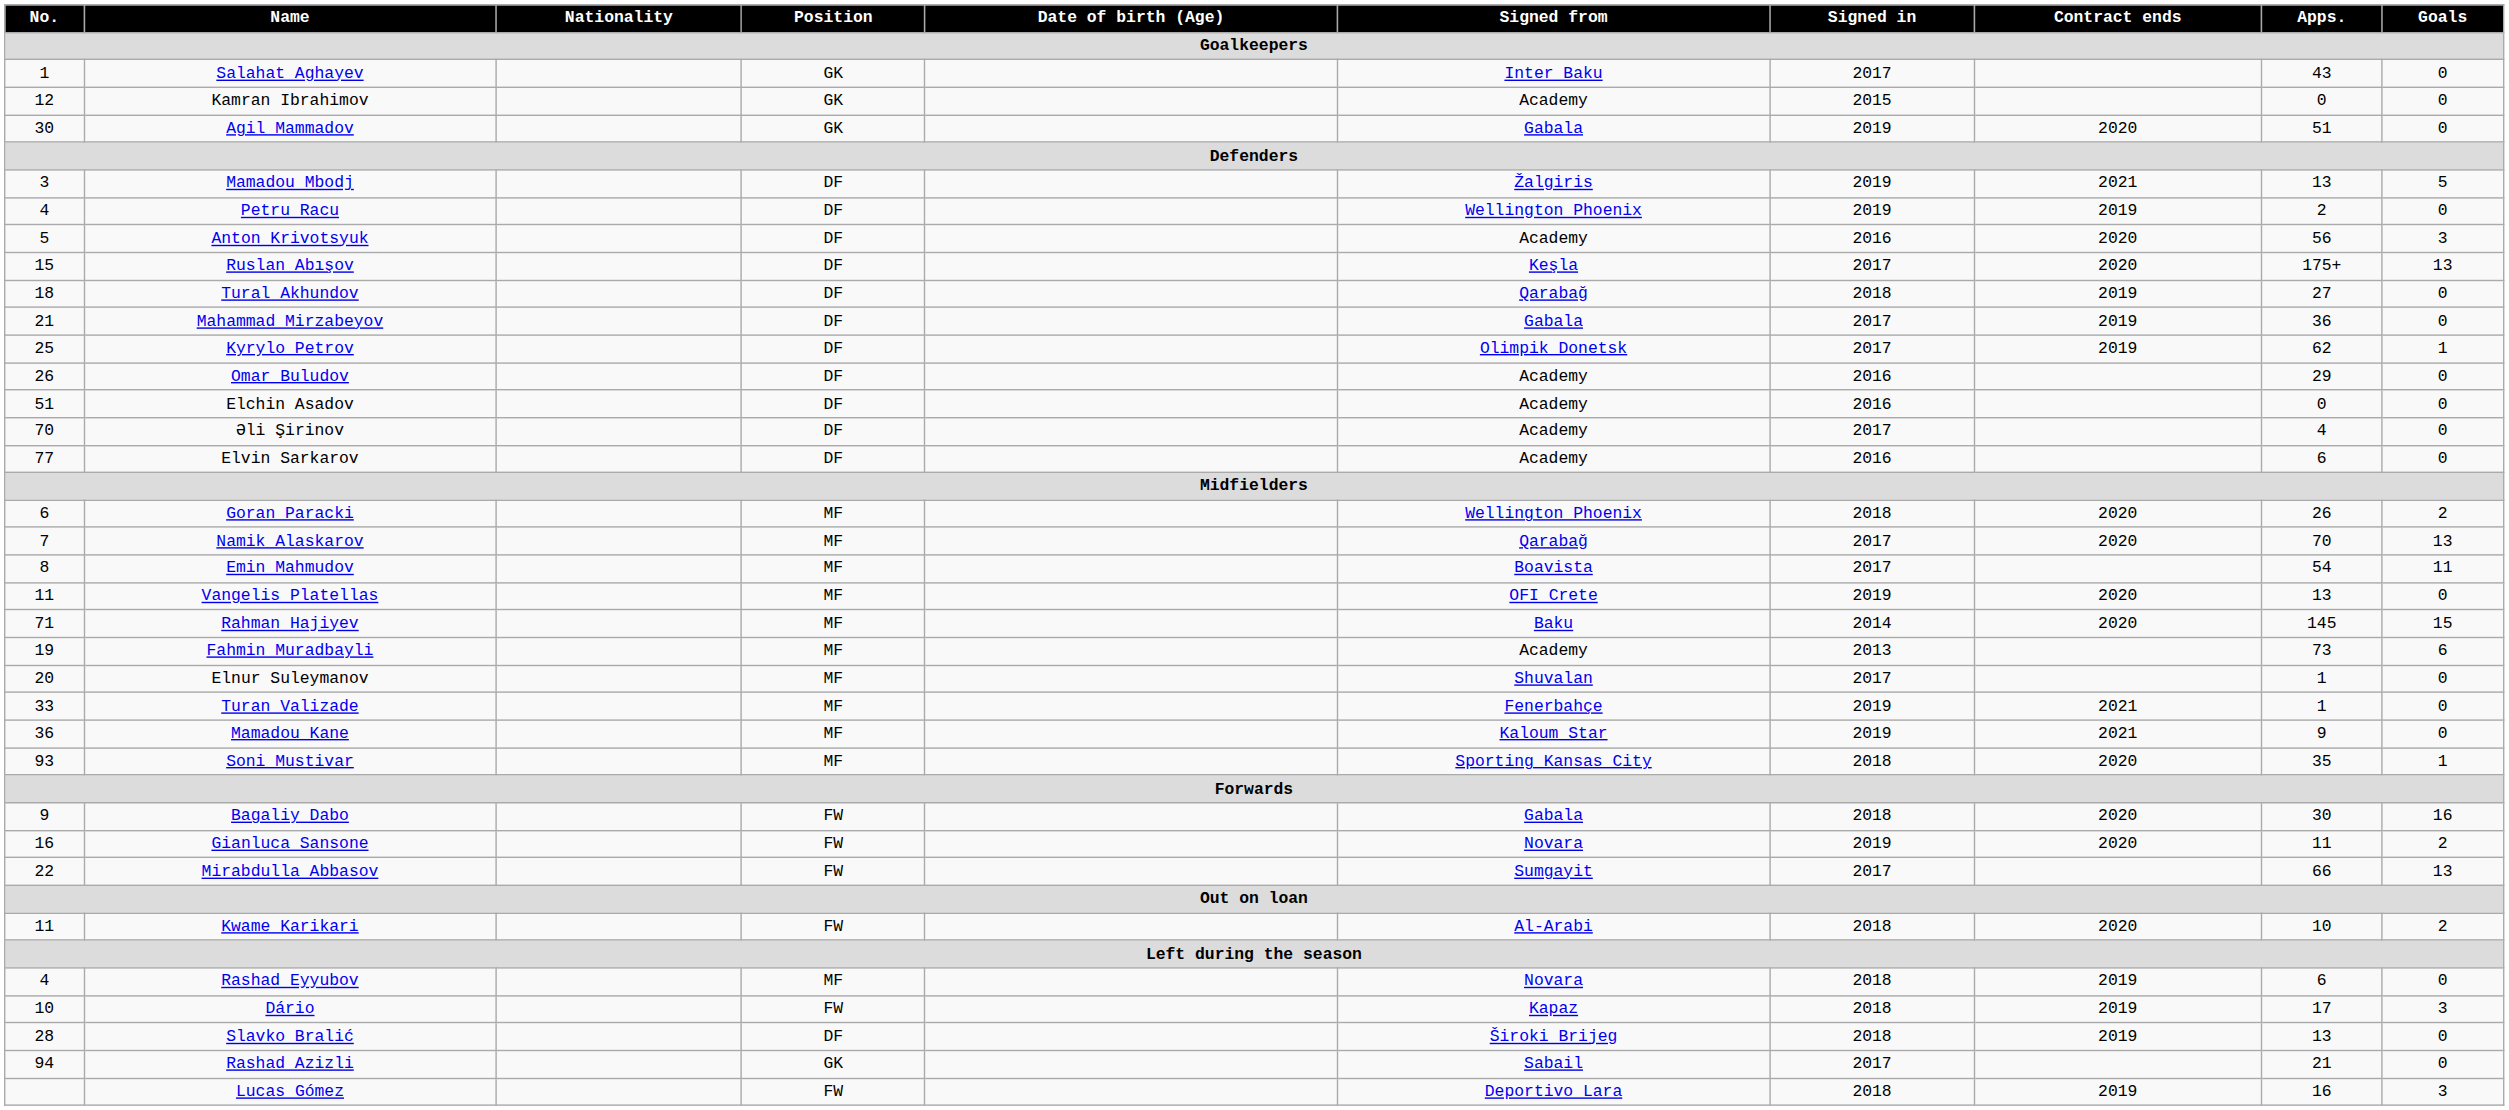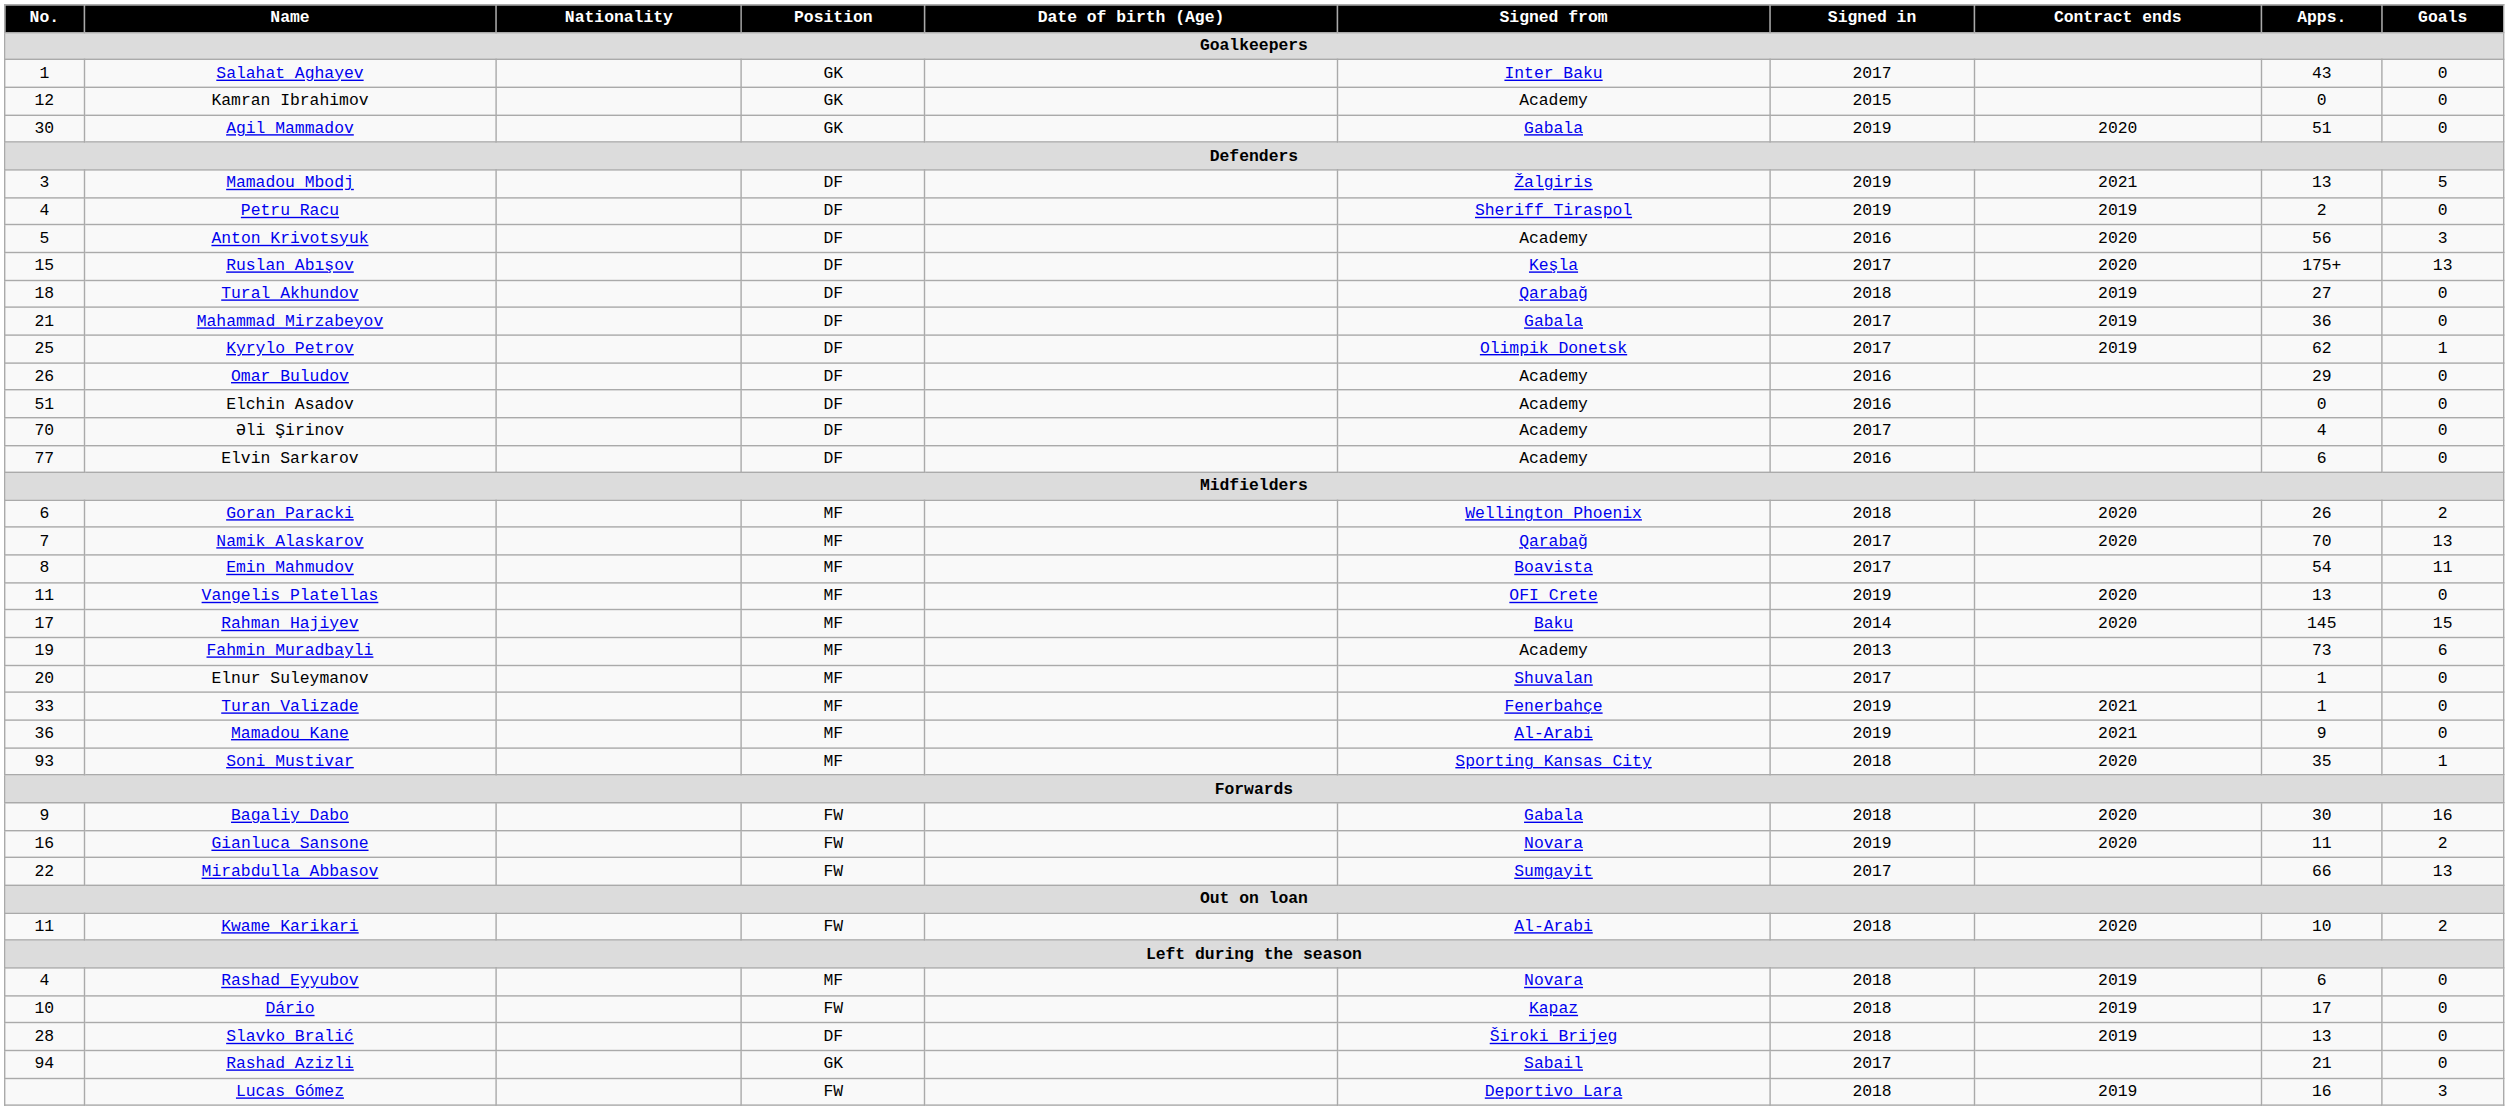 <table class="wikitable"  style="text-align:center; font-size:90%; width:90%;">
 <tr>
 <th style="background:#000000; color:#FFFFFF; text-align:center;">No.</th>
 <th style="background:#000000; color:#FFFFFF; text-align:center;">Name</th>
 <th style="background:#000000; color:#FFFFFF; text-align:center;">Nationality</th>
 <th style="background:#000000; color:#FFFFFF; text-align:center;">Position</th>
 <th style="background:#000000; color:#FFFFFF; text-align:center;">Date of birth (Age)</th>
 <th style="background:#000000; color:#FFFFFF; text-align:center;">Signed from</th>
 <th style="background:#000000; color:#FFFFFF; text-align:center;">Signed in</th>
 <th style="background:#000000; color:#FFFFFF; text-align:center;">Contract ends</th>
 <th style="background:#000000; color:#FFFFFF; text-align:center;">Apps.</th>
 <th style="background:#000000; color:#FFFFFF; text-align:center;">Goals</th>
 </tr>
 <tr>
 <th colspan="11"  style="background:#dcdcdc; text-align:center;">Goalkeepers</th>
 </tr>
 <tr>
 <td>1</td>
 <td><a href='#'>Salahat Aghayev</a></td>
 <td></td>
 <td>GK</td>
 <td></td>
 <td><a href='#'>Inter Baku</a></td>
 <td>2017</td>
 <td></td>
 <td>43</td>
 <td>0</td>
 </tr>
 <tr>
 <td>12</td>
 <td>Kamran Ibrahimov</td>
 <td></td>
 <td>GK</td>
 <td></td>
 <td>Academy</td>
 <td>2015</td>
 <td></td>
 <td>0</td>
 <td>0</td>
 </tr>
 <tr>
 <td>30</td>
 <td><a href='#'>Agil Mammadov</a></td>
 <td></td>
 <td>GK</td>
 <td></td>
 <td><a href='#'>Gabala</a></td>
 <td>2019</td>
 <td>2020</td>
 <td>51</td>
 <td>0</td>
 </tr>
 <tr>
 <th colspan="11"  style="background:#dcdcdc; text-align:center;">Defenders</th>
 </tr>
 <tr>
 <td>3</td>
 <td><a href='#'>Mamadou Mbodj</a></td>
 <td></td>
 <td>DF</td>
 <td></td>
 <td><a href='#'>Žalgiris</a></td>
 <td>2019</td>
 <td>2021</td>
 <td>13</td>
 <td>5</td>
 </tr>
 <tr>
 <td>4</td>
 <td><a href='#'>Petru Racu</a></td>
 <td></td>
 <td>DF</td>
 <td></td>
-<td><a href='#'>Wellington Phoenix</a></td>
+<td><a href='#'>Sheriff Tiraspol</a></td>
 <td>2019</td>
 <td>2019</td>
 <td>2</td>
 <td>0</td>
 </tr>
 <tr>
 <td>5</td>
 <td><a href='#'>Anton Krivotsyuk</a></td>
 <td></td>
 <td>DF</td>
 <td></td>
 <td>Academy</td>
 <td>2016</td>
 <td>2020</td>
 <td>56</td>
 <td>3</td>
 </tr>
 <tr>
 <td>15</td>
 <td><a href='#'>Ruslan Abışov</a></td>
 <td></td>
 <td>DF</td>
 <td></td>
 <td><a href='#'>Keşla</a></td>
 <td>2017</td>
 <td>2020</td>
 <td>175+</td>
 <td>13</td>
 </tr>
 <tr>
 <td>18</td>
 <td><a href='#'>Tural Akhundov</a></td>
 <td></td>
 <td>DF</td>
 <td></td>
 <td><a href='#'>Qarabağ</a></td>
 <td>2018</td>
 <td>2019</td>
 <td>27</td>
 <td>0</td>
 </tr>
 <tr>
 <td>21</td>
 <td><a href='#'>Mahammad Mirzabeyov</a></td>
 <td></td>
 <td>DF</td>
 <td></td>
 <td><a href='#'>Gabala</a></td>
 <td>2017</td>
 <td>2019</td>
 <td>36</td>
 <td>0</td>
 </tr>
 <tr>
 <td>25</td>
 <td><a href='#'>Kyrylo Petrov</a></td>
 <td></td>
 <td>DF</td>
 <td></td>
 <td><a href='#'>Olimpik Donetsk</a></td>
 <td>2017</td>
 <td>2019</td>
 <td>62</td>
 <td>1</td>
 </tr>
 <tr>
 <td>26</td>
 <td><a href='#'>Omar Buludov</a></td>
 <td></td>
 <td>DF</td>
 <td></td>
 <td>Academy</td>
 <td>2016</td>
 <td></td>
 <td>29</td>
 <td>0</td>
 </tr>
 <tr>
 <td>51</td>
 <td>Elchin Asadov</td>
 <td></td>
 <td>DF</td>
 <td></td>
 <td>Academy</td>
 <td>2016</td>
 <td></td>
 <td>0</td>
 <td>0</td>
 </tr>
 <tr>
 <td>70</td>
 <td>Əli Şirinov</td>
 <td></td>
 <td>DF</td>
 <td></td>
 <td>Academy</td>
 <td>2017</td>
 <td></td>
 <td>4</td>
 <td>0</td>
 </tr>
 <tr>
 <td>77</td>
 <td>Elvin Sarkarov</td>
 <td></td>
 <td>DF</td>
 <td></td>
 <td>Academy</td>
 <td>2016</td>
 <td></td>
 <td>6</td>
 <td>0</td>
 </tr>
 <tr>
 <th colspan="11"  style="background:#dcdcdc; text-align:center;">Midfielders</th>
 </tr>
 <tr>
 <td>6</td>
 <td><a href='#'>Goran Paracki</a></td>
 <td></td>
 <td>MF</td>
 <td></td>
 <td><a href='#'>Wellington Phoenix</a></td>
 <td>2018</td>
 <td>2020</td>
 <td>26</td>
 <td>2</td>
 </tr>
 <tr>
 <td>7</td>
 <td><a href='#'>Namik Alaskarov</a></td>
 <td></td>
 <td>MF</td>
 <td></td>
 <td><a href='#'>Qarabağ</a></td>
 <td>2017</td>
 <td>2020</td>
 <td>70</td>
 <td>13</td>
 </tr>
 <tr>
 <td>8</td>
 <td><a href='#'>Emin Mahmudov</a></td>
 <td></td>
 <td>MF</td>
 <td></td>
 <td><a href='#'>Boavista</a></td>
 <td>2017</td>
 <td></td>
 <td>54</td>
 <td>11</td>
 </tr>
 <tr>
 <td>11</td>
 <td><a href='#'>Vangelis Platellas</a></td>
 <td></td>
 <td>MF</td>
 <td></td>
 <td><a href='#'>OFI Crete</a></td>
 <td>2019</td>
 <td>2020</td>
 <td>13</td>
 <td>0</td>
 </tr>
 <tr>
-<td>71</td>
+<td>17</td>
 <td><a href='#'>Rahman Hajiyev</a></td>
 <td></td>
 <td>MF</td>
 <td></td>
 <td><a href='#'>Baku</a></td>
 <td>2014</td>
 <td>2020</td>
 <td>145</td>
 <td>15</td>
 </tr>
 <tr>
 <td>19</td>
 <td><a href='#'>Fahmin Muradbayli</a></td>
 <td></td>
 <td>MF</td>
 <td></td>
 <td>Academy</td>
 <td>2013</td>
 <td></td>
 <td>73</td>
 <td>6</td>
 </tr>
 <tr>
 <td>20</td>
 <td>Elnur Suleymanov</td>
 <td></td>
 <td>MF</td>
 <td></td>
 <td><a href='#'>Shuvalan</a></td>
 <td>2017</td>
 <td></td>
 <td>1</td>
 <td>0</td>
 </tr>
 <tr>
 <td>33</td>
 <td><a href='#'>Turan Valizade</a></td>
 <td></td>
 <td>MF</td>
 <td></td>
 <td><a href='#'>Fenerbahçe</a></td>
 <td>2019</td>
 <td>2021</td>
 <td>1</td>
 <td>0</td>
 </tr>
 <tr>
 <td>36</td>
 <td><a href='#'>Mamadou Kane</a></td>
 <td></td>
 <td>MF</td>
 <td></td>
-<td><a href='#'>Kaloum Star</a></td>
+<td><a href='#'>Al-Arabi</a></td>
 <td>2019</td>
 <td>2021</td>
 <td>9</td>
 <td>0</td>
 </tr>
 <tr>
 <td>93</td>
 <td><a href='#'>Soni Mustivar</a></td>
 <td></td>
 <td>MF</td>
 <td></td>
 <td><a href='#'>Sporting Kansas City</a></td>
 <td>2018</td>
 <td>2020</td>
 <td>35</td>
 <td>1</td>
 </tr>
 <tr>
 <th colspan="11"  style="background:#dcdcdc; text-align:center;">Forwards</th>
 </tr>
 <tr>
 <td>9</td>
 <td><a href='#'>Bagaliy Dabo</a></td>
 <td></td>
 <td>FW</td>
 <td></td>
 <td><a href='#'>Gabala</a></td>
 <td>2018</td>
 <td>2020</td>
 <td>30</td>
 <td>16</td>
 </tr>
 <tr>
 <td>16</td>
 <td><a href='#'>Gianluca Sansone</a></td>
 <td></td>
 <td>FW</td>
 <td></td>
 <td><a href='#'>Novara</a></td>
 <td>2019</td>
 <td>2020</td>
 <td>11</td>
 <td>2</td>
 </tr>
 <tr>
 <td>22</td>
 <td><a href='#'>Mirabdulla Abbasov</a></td>
 <td></td>
 <td>FW</td>
 <td></td>
 <td><a href='#'>Sumgayit</a></td>
 <td>2017</td>
 <td></td>
 <td>66</td>
 <td>13</td>
 </tr>
 <tr>
 <th colspan="11"  style="background:#dcdcdc; text-align:center;">Out on loan</th>
 </tr>
 <tr>
 <td>11</td>
 <td><a href='#'>Kwame Karikari</a></td>
 <td></td>
 <td>FW</td>
 <td></td>
 <td><a href='#'>Al-Arabi</a></td>
 <td>2018</td>
 <td>2020</td>
 <td>10</td>
 <td>2</td>
 </tr>
 <tr>
 <th colspan="11"  style="background:#dcdcdc; text-align:center;">Left during the season</th>
 </tr>
 <tr>
 <td>4</td>
 <td><a href='#'>Rashad Eyyubov</a></td>
 <td></td>
 <td>MF</td>
 <td></td>
 <td><a href='#'>Novara</a></td>
 <td>2018</td>
 <td>2019</td>
 <td>6</td>
 <td>0</td>
 </tr>
 <tr>
 <td>10</td>
 <td><a href='#'>Dário</a></td>
 <td></td>
 <td>FW</td>
 <td></td>
 <td><a href='#'>Kapaz</a></td>
 <td>2018</td>
 <td>2019</td>
 <td>17</td>
-<td>3</td>
+<td>0</td>
 </tr>
 <tr>
 <td>28</td>
 <td><a href='#'>Slavko Bralić</a></td>
 <td></td>
 <td>DF</td>
 <td></td>
 <td><a href='#'>Široki Brijeg</a></td>
 <td>2018</td>
 <td>2019</td>
 <td>13</td>
 <td>0</td>
 </tr>
 <tr>
 <td>94</td>
 <td><a href='#'>Rashad Azizli</a></td>
 <td></td>
 <td>GK</td>
 <td></td>
 <td><a href='#'>Sabail</a></td>
 <td>2017</td>
 <td></td>
 <td>21</td>
 <td>0</td>
 </tr>
 <tr>
 <td></td>
 <td><a href='#'>Lucas Gómez</a></td>
 <td></td>
 <td>FW</td>
 <td></td>
 <td><a href='#'>Deportivo Lara</a></td>
 <td>2018</td>
 <td>2019</td>
 <td>16</td>
 <td>3</td>
 </tr>
 </table>
